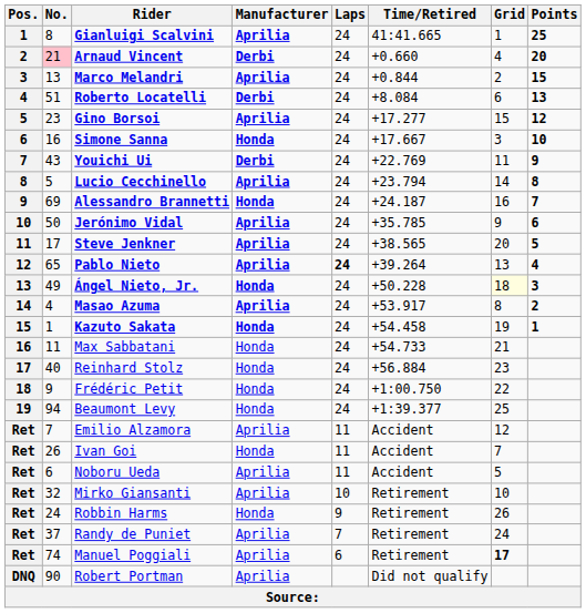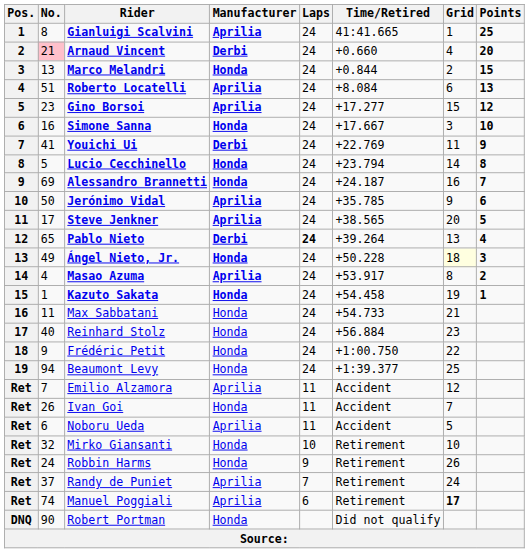 <table class="wikitable" style="font-size: 95%;">
 <tr>
 <th>Pos.</th>
 <th>No.</th>
 <th>Rider</th>
 <th>Manufacturer</th>
 <th>Laps</th>
 <th>Time/Retired</th>
 <th>Grid</th>
 <th>Points</th>
 </tr>
 <tr>
 <th>1</th>
 <td>8</td>
 <td> <strong><a href='#'>Gianluigi Scalvini</a></strong></td>
 <td><strong><a href='#'>Aprilia</a></strong></td>
 <td>24</td>
 <td>41:41.665</td>
 <td>1</td>
 <td><strong>25</strong></td>
 </tr>
 <tr>
 <th>2</th>
 <td style="background: pink;">21</td>
 <td> <strong><a href='#'>Arnaud Vincent</a></strong></td>
 <td><strong><a href='#'>Derbi</a></strong></td>
 <td>24</td>
 <td>+0.660</td>
 <td>4</td>
 <td><strong>20</strong></td>
 </tr>
 <tr>
 <th>3</th>
 <td>13</td>
 <td> <strong><a href='#'>Marco Melandri</a></strong></td>
-<td><strong><a href='#'>Aprilia</a></strong></td>
+<td><strong><a href='#'>Honda</a></strong></td>
 <td>24</td>
 <td>+0.844</td>
 <td>2</td>
 <td><strong>15</strong></td>
 </tr>
 <tr>
 <th>4</th>
 <td>51</td>
 <td> <strong><a href='#'>Roberto Locatelli</a></strong></td>
-<td><strong><a href='#'>Derbi</a></strong></td>
+<td><strong><a href='#'>Aprilia</a></strong></td>
 <td>24</td>
 <td>+8.084</td>
 <td>6</td>
 <td><strong>13</strong></td>
 </tr>
 <tr>
 <th>5</th>
 <td>23</td>
 <td> <strong><a href='#'>Gino Borsoi</a></strong></td>
 <td><strong><a href='#'>Aprilia</a></strong></td>
 <td>24</td>
 <td>+17.277</td>
 <td>15</td>
 <td><strong>12</strong></td>
 </tr>
 <tr>
 <th>6</th>
 <td>16</td>
 <td> <strong><a href='#'>Simone Sanna</a></strong></td>
 <td><strong><a href='#'>Honda</a></strong></td>
 <td>24</td>
 <td>+17.667</td>
 <td>3</td>
 <td><strong>10</strong></td>
 </tr>
 <tr>
 <th>7</th>
-<td>43</td>
+<td>41</td>
 <td> <strong><a href='#'>Youichi Ui</a></strong></td>
 <td><strong><a href='#'>Derbi</a></strong></td>
 <td>24</td>
 <td>+22.769</td>
 <td>11</td>
 <td><strong>9</strong></td>
 </tr>
 <tr>
 <th>8</th>
 <td>5</td>
 <td> <strong><a href='#'>Lucio Cecchinello</a></strong></td>
-<td><strong><a href='#'>Aprilia</a></strong></td>
+<td><strong><a href='#'>Honda</a></strong></td>
 <td>24</td>
 <td>+23.794</td>
 <td>14</td>
 <td><strong>8</strong></td>
 </tr>
 <tr>
 <th>9</th>
 <td>69</td>
 <td> <strong><a href='#'>Alessandro Brannetti</a></strong></td>
 <td><strong><a href='#'>Honda</a></strong></td>
 <td>24</td>
 <td>+24.187</td>
 <td>16</td>
 <td><strong>7</strong></td>
 </tr>
 <tr>
 <th>10</th>
 <td>50</td>
 <td> <strong><a href='#'>Jerónimo Vidal</a></strong></td>
 <td><strong><a href='#'>Aprilia</a></strong></td>
 <td>24</td>
 <td>+35.785</td>
 <td>9</td>
 <td><strong>6</strong></td>
 </tr>
 <tr>
 <th>11</th>
 <td>17</td>
 <td> <strong><a href='#'>Steve Jenkner</a></strong></td>
 <td><strong><a href='#'>Aprilia</a></strong></td>
 <td>24</td>
 <td>+38.565</td>
 <td>20</td>
 <td><strong>5</strong></td>
 </tr>
 <tr>
 <th>12</th>
 <td>65</td>
 <td> <strong><a href='#'>Pablo Nieto</a></strong></td>
-<td><strong><a href='#'>Aprilia</a></strong></td>
+<td><strong><a href='#'>Derbi</a></strong></td>
 <td><strong>24</strong></td>
 <td>+39.264</td>
 <td>13</td>
 <td><strong>4</strong></td>
 </tr>
 <tr>
 <th>13</th>
 <td>49</td>
 <td> <strong><a href='#'>Ángel Nieto, Jr.</a></strong></td>
 <td><strong><a href='#'>Honda</a></strong></td>
 <td>24</td>
 <td>+50.228</td>
 <td style="background: lightyellow;">18</td>
 <td><strong>3</strong></td>
 </tr>
 <tr>
 <th>14</th>
 <td>4</td>
 <td> <strong><a href='#'>Masao Azuma</a></strong></td>
 <td><strong><a href='#'>Aprilia</a></strong></td>
 <td>24</td>
 <td>+53.917</td>
 <td>8</td>
 <td><strong>2</strong></td>
 </tr>
 <tr>
 <th>15</th>
 <td>1</td>
 <td> <strong><a href='#'>Kazuto Sakata</a></strong></td>
 <td><strong><a href='#'>Honda</a></strong></td>
 <td>24</td>
 <td>+54.458</td>
 <td>19</td>
 <td><strong>1</strong></td>
 </tr>
 <tr>
 <th>16</th>
 <td>11</td>
 <td> <a href='#'>Max Sabbatani</a></td>
 <td><a href='#'>Honda</a></td>
 <td>24</td>
 <td>+54.733</td>
 <td>21</td>
 <td></td>
 </tr>
 <tr>
 <th>17</th>
 <td>40</td>
 <td> <a href='#'>Reinhard Stolz</a></td>
 <td><a href='#'>Honda</a></td>
 <td>24</td>
 <td>+56.884</td>
 <td>23</td>
 <td></td>
 </tr>
 <tr>
 <th>18</th>
 <td>9</td>
 <td> <a href='#'>Frédéric Petit</a></td>
 <td><a href='#'>Honda</a></td>
 <td>24</td>
 <td>+1:00.750</td>
 <td>22</td>
 <td></td>
 </tr>
 <tr>
 <th>19</th>
 <td>94</td>
 <td> <a href='#'>Beaumont Levy</a></td>
 <td><a href='#'>Honda</a></td>
 <td>24</td>
 <td>+1:39.377</td>
 <td>25</td>
 <td></td>
 </tr>
 <tr>
 <th>Ret</th>
 <td>7</td>
 <td> <a href='#'>Emilio Alzamora</a></td>
 <td><a href='#'>Aprilia</a></td>
 <td>11</td>
 <td>Accident</td>
 <td>12</td>
 <td></td>
 </tr>
 <tr>
 <th>Ret</th>
 <td>26</td>
 <td> <a href='#'>Ivan Goi</a></td>
 <td><a href='#'>Honda</a></td>
 <td>11</td>
 <td>Accident</td>
 <td>7</td>
 <td></td>
 </tr>
 <tr>
 <th>Ret</th>
 <td>6</td>
 <td> <a href='#'>Noboru Ueda</a></td>
 <td><a href='#'>Aprilia</a></td>
 <td>11</td>
 <td>Accident</td>
 <td>5</td>
 <td></td>
 </tr>
 <tr>
 <th>Ret</th>
 <td>32</td>
 <td> <a href='#'>Mirko Giansanti</a></td>
-<td><a href='#'>Aprilia</a></td>
+<td><a href='#'>Honda</a></td>
 <td>10</td>
 <td>Retirement</td>
 <td>10</td>
 <td></td>
 </tr>
 <tr>
 <th>Ret</th>
 <td>24</td>
 <td> <a href='#'>Robbin Harms</a></td>
 <td><a href='#'>Honda</a></td>
 <td>9</td>
 <td>Retirement</td>
 <td>26</td>
 <td></td>
 </tr>
 <tr>
 <th>Ret</th>
 <td>37</td>
 <td> <a href='#'>Randy de Puniet</a></td>
 <td><a href='#'>Aprilia</a></td>
 <td>7</td>
 <td>Retirement</td>
 <td>24</td>
 <td></td>
 </tr>
 <tr>
 <th>Ret</th>
 <td>74</td>
 <td> <a href='#'>Manuel Poggiali</a></td>
 <td><a href='#'>Aprilia</a></td>
 <td>6</td>
 <td>Retirement</td>
 <td><strong>17</strong></td>
 <td></td>
 </tr>
 <tr>
 <th>DNQ</th>
 <td>90</td>
 <td> <a href='#'>Robert Portman</a></td>
-<td><a href='#'>Aprilia</a></td>
+<td><a href='#'>Honda</a></td>
 <td></td>
 <td>Did not qualify</td>
 <td></td>
 <td></td>
 </tr>
 <tr>
 <th colspan=8>Source: </th>
 </tr>
 </table>
